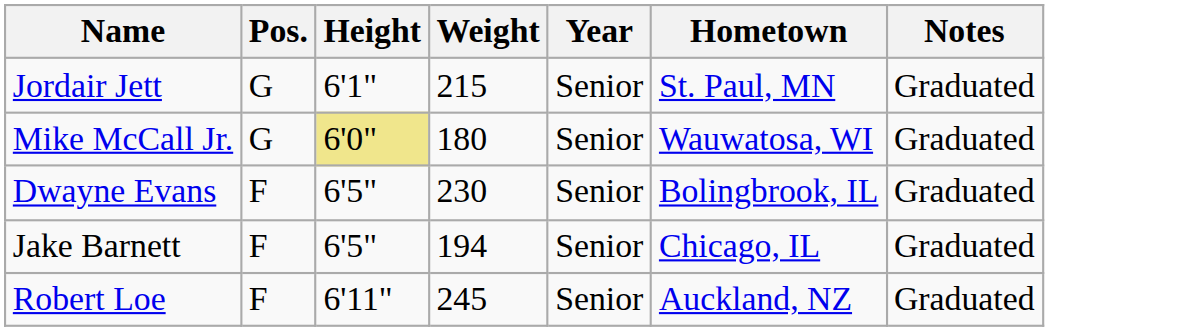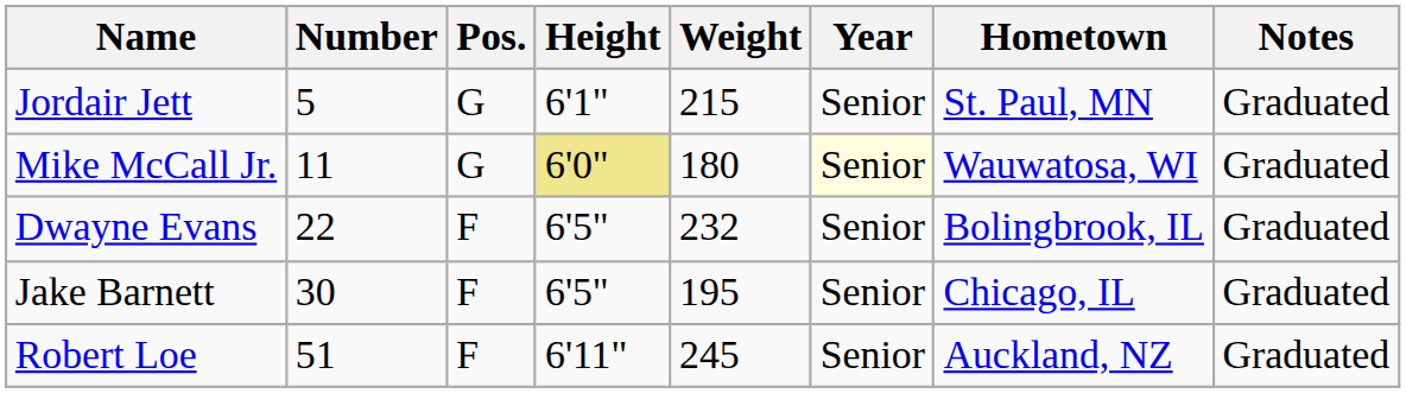 <table class="wikitable sortable" border="1">
 <tr>
 <th>Name</th>
+<th>Number</th>
 <th>Pos.</th>
 <th>Height</th>
 <th>Weight</th>
 <th>Year</th>
 <th>Hometown</th>
 <th class="unsortable">Notes</th>
 </tr>
 <tr>
 <td><a href='#'>Jordair Jett</a></td>
+<td>5</td>
 <td>G</td>
 <td>6'1"</td>
 <td>215</td>
 <td>Senior</td>
 <td><a href='#'>St. Paul, MN</a></td>
 <td>Graduated</td>
 </tr>
 <tr>
 <td><a href='#'>Mike McCall Jr.</a></td>
+<td>11</td>
 <td>G</td>
 <td style="background: khaki;">6'0"</td>
 <td>180</td>
-<td>Senior</td>
+<td style="background: lightyellow;">Senior</td>
 <td><a href='#'>Wauwatosa, WI</a></td>
 <td>Graduated</td>
 </tr>
 <tr>
 <td><a href='#'>Dwayne Evans</a></td>
+<td>22</td>
 <td>F</td>
 <td>6'5"</td>
-<td>230</td>
+<td>232</td>
 <td>Senior</td>
 <td><a href='#'>Bolingbrook, IL</a></td>
 <td>Graduated</td>
 </tr>
 <tr>
 <td>Jake Barnett</td>
+<td>30</td>
 <td>F</td>
 <td>6'5"</td>
-<td>194</td>
+<td>195</td>
 <td>Senior</td>
 <td><a href='#'>Chicago, IL</a></td>
 <td>Graduated</td>
 </tr>
 <tr>
 <td><a href='#'>Robert Loe</a></td>
+<td>51</td>
 <td>F</td>
 <td>6'11"</td>
 <td>245</td>
 <td>Senior</td>
 <td><a href='#'>Auckland, NZ</a></td>
 <td>Graduated</td>
 </tr>
 </table>
